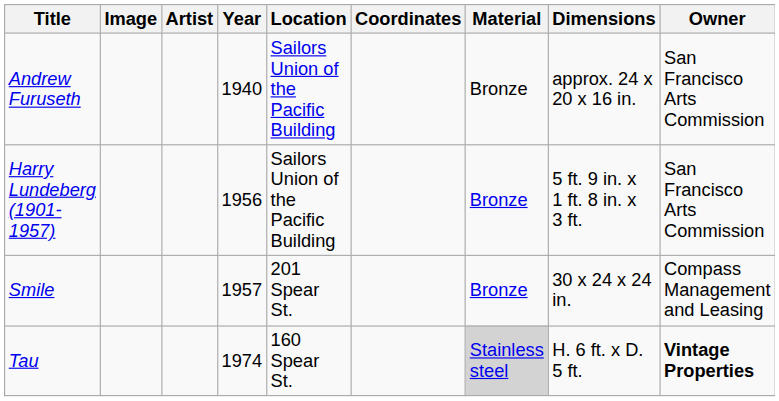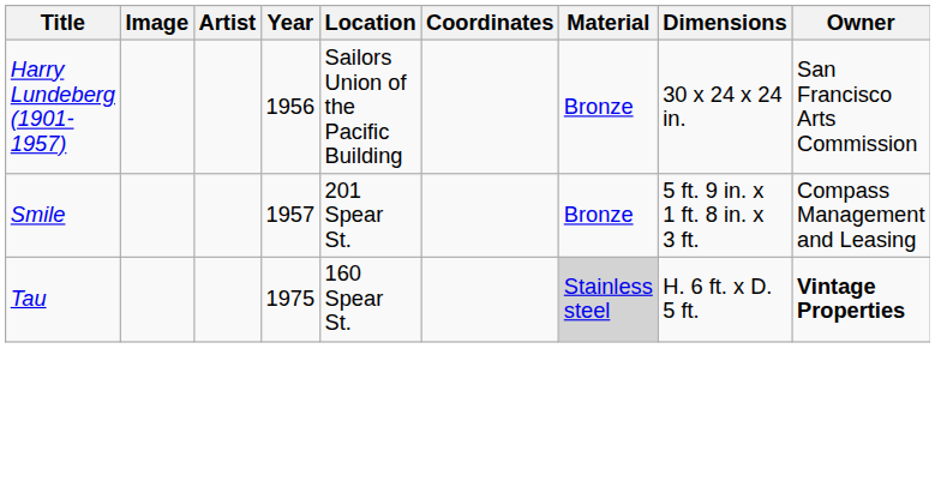 <table class="wikitable sortable">
 <tr>
 <th>Title</th>
 <th>Image</th>
 <th>Artist</th>
 <th>Year</th>
 <th>Location</th>
 <th>Coordinates</th>
 <th>Material</th>
 <th>Dimensions</th>
 <th>Owner</th>
 </tr>
 <tr>
-<td><em><a href='#'>Andrew Furuseth</a></em></td>
-<td></td>
-<td></td>
-<td>1940</td>
-<td><a href='#'>Sailors Union of the Pacific Building</a></td>
-<td><small></small></td>
-<td>Bronze</td>
-<td>approx. 24 x 20 x 16 in.</td>
-<td>San Francisco Arts Commission</td>
-</tr>
-<tr>
 <td><em><a href='#'>Harry Lundeberg (1901-1957)</a></em></td>
 <td></td>
 <td></td>
 <td>1956</td>
 <td>Sailors Union of the Pacific Building</td>
 <td><small></small></td>
 <td><a href='#'>Bronze</a></td>
-<td>5 ft. 9 in. x 1 ft. 8 in. x 3 ft.</td>
+<td>30 x 24 x 24 in.</td>
 <td>San Francisco Arts Commission</td>
 </tr>
 <tr>
 <td><em><a href='#'>Smile</a></em></td>
 <td></td>
 <td></td>
 <td>1957</td>
 <td>201 Spear St.</td>
 <td></td>
 <td><a href='#'>Bronze</a></td>
-<td>30 x 24 x 24 in.</td>
+<td>5 ft. 9 in. x 1 ft. 8 in. x 3 ft.</td>
 <td>Compass Management and Leasing</td>
 </tr>
 <tr>
 <td><em><a href='#'>Tau</a></em></td>
 <td></td>
 <td></td>
-<td>1974</td>
+<td>1975</td>
 <td>160 Spear St.</td>
 <td><small></small></td>
 <td style="background: lightgrey;"><a href='#'>Stainless steel</a></td>
 <td>H. 6 ft. x D. 5 ft.</td>
 <td><strong>Vintage Properties</strong></td>
 </tr>
 </table>
